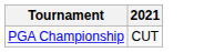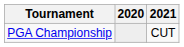 <table class="wikitable" style="font-size:95%;text-align:center;">
 <tr>
 <th>Tournament</th>
+<th>2020</th>
 <th>2021</th>
 </tr>
 <tr>
 <td align=left><a href='#'>PGA Championship</a></td>
+<td style="background:#eeeeee;"></td>
 <td>CUT</td>
 </tr>
 </table>
